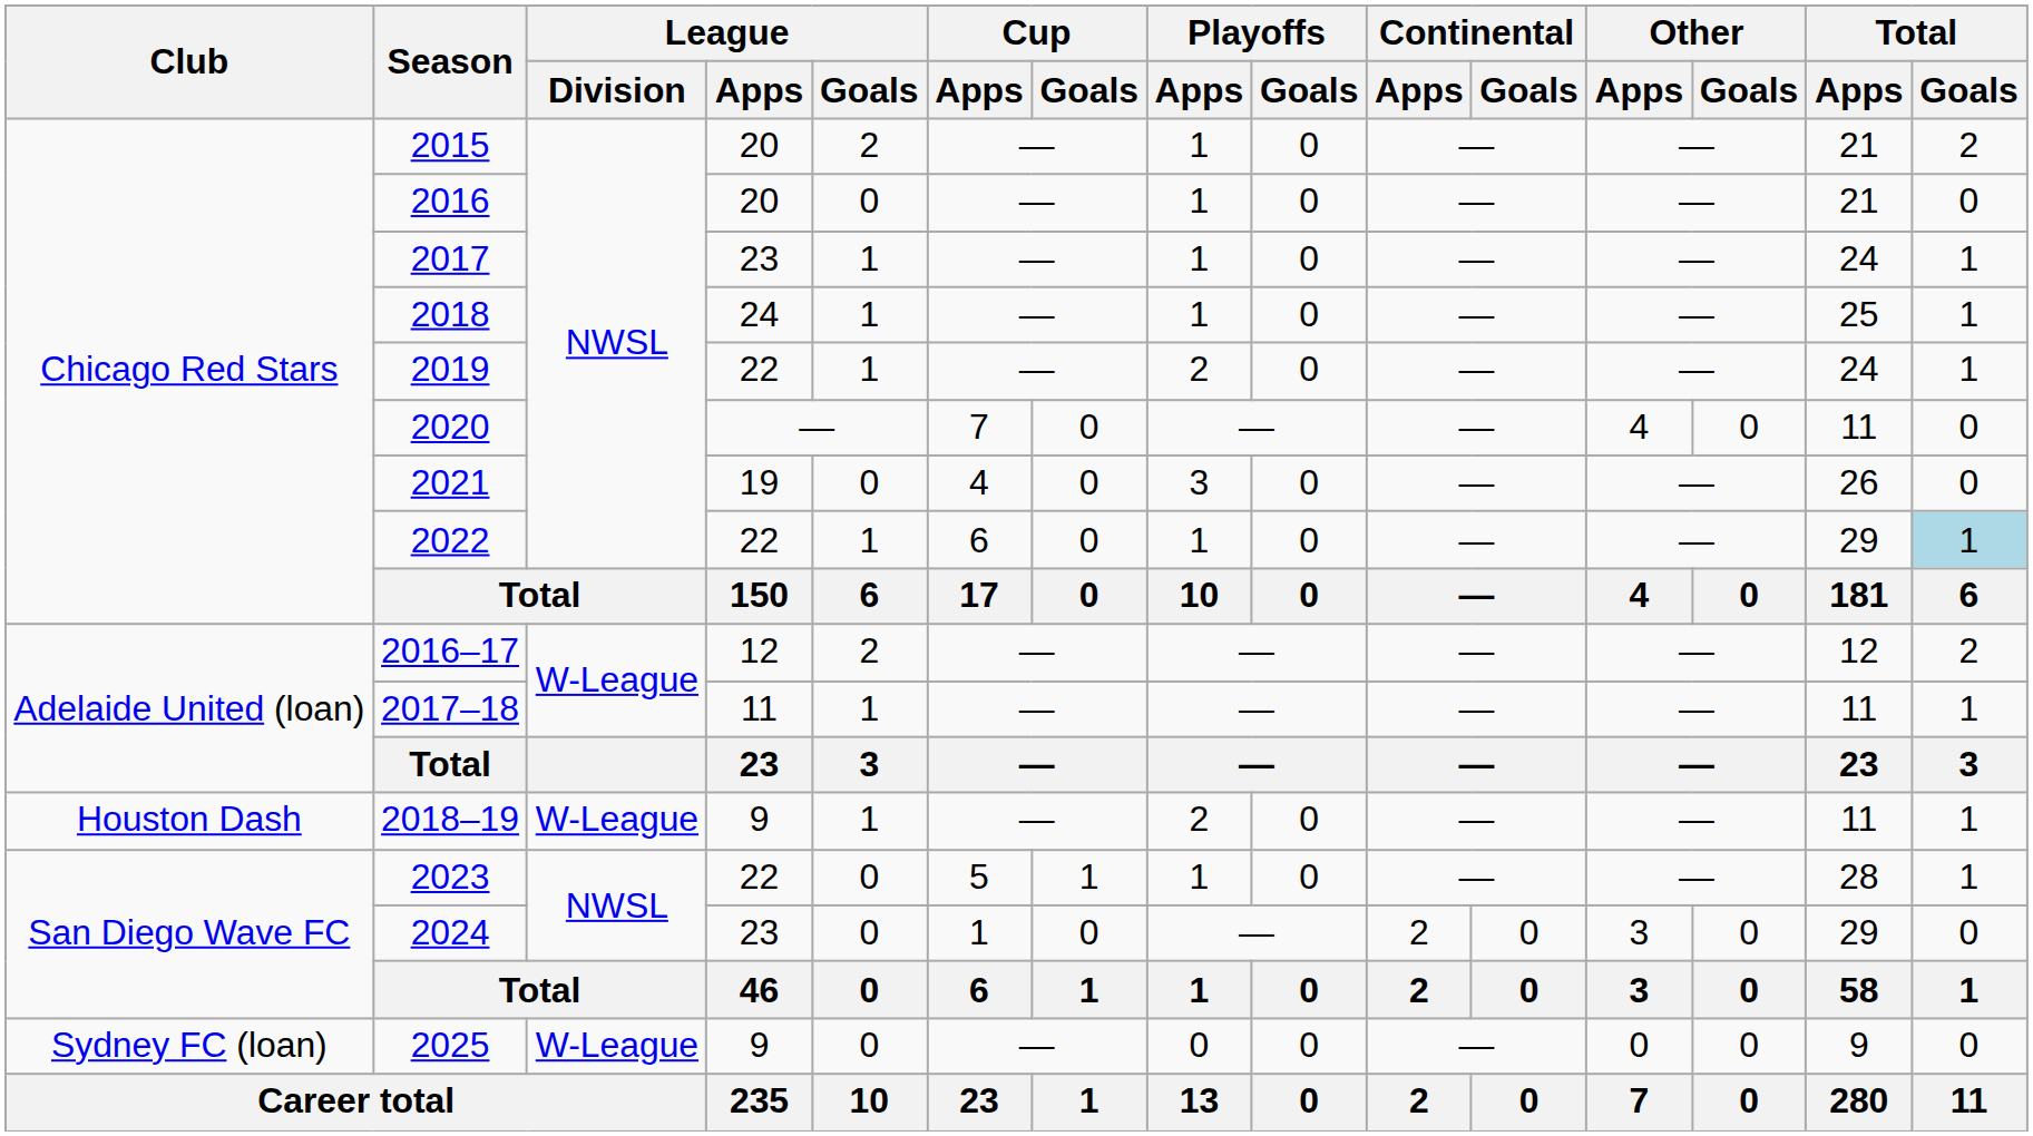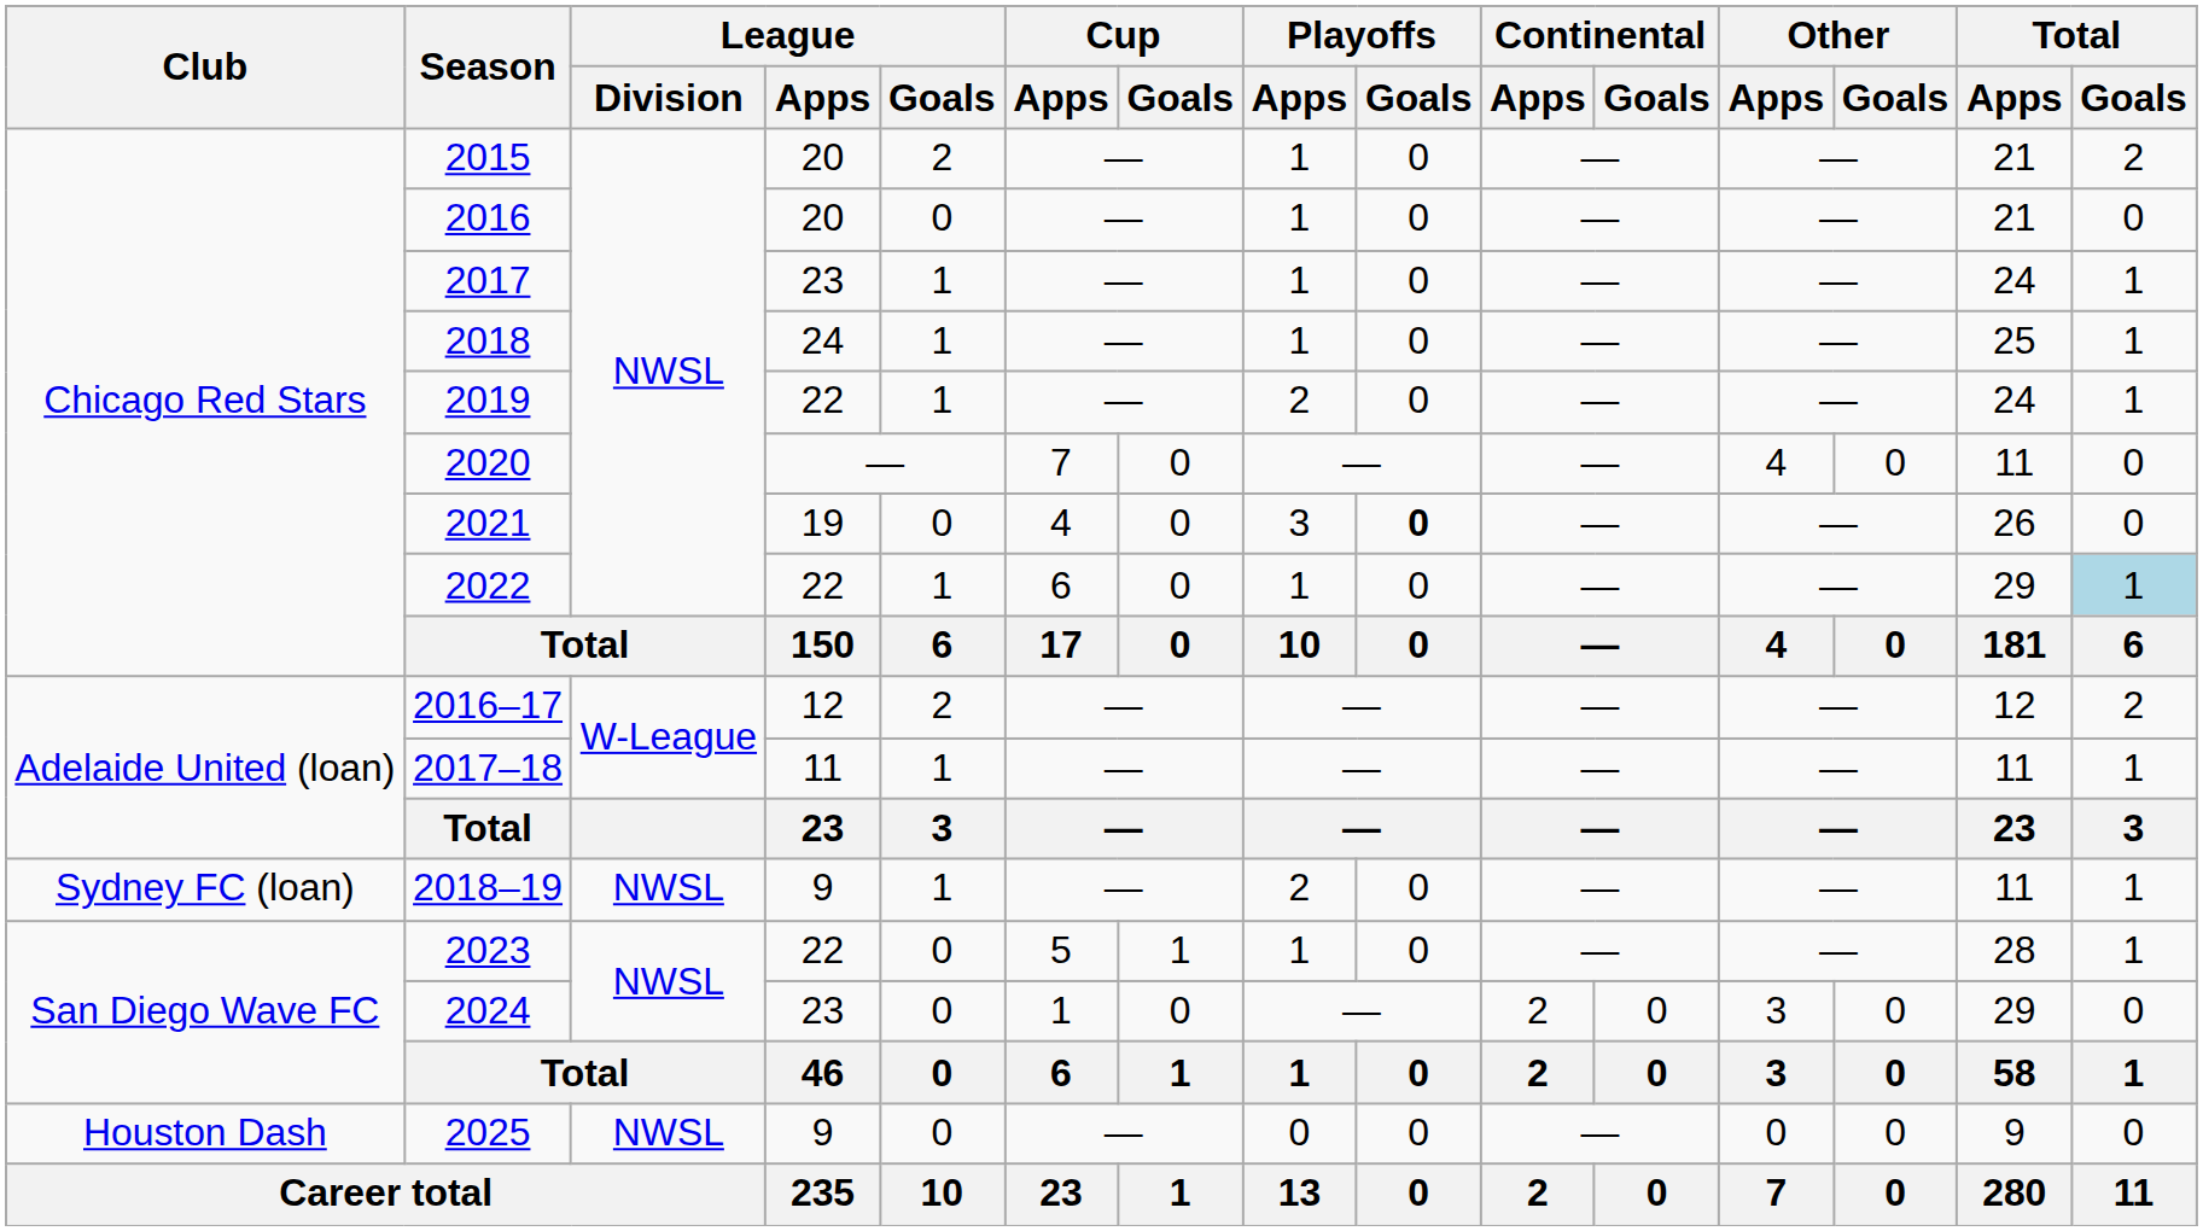 <table class="wikitable" style="text-align:center;">
 <tr>
 <th rowspan="2">Club</th>
 <th rowspan="2">Season</th>
 <th colspan="3">League</th>
 <th colspan="2">Cup</th>
 <th colspan="2">Playoffs</th>
 <th colspan="2">Continental</th>
 <th colspan="2">Other</th>
 <th colspan="2">Total</th>
 </tr>
 <tr>
 <th>Division</th>
 <th>Apps</th>
 <th>Goals</th>
 <th>Apps</th>
 <th>Goals</th>
 <th>Apps</th>
 <th>Goals</th>
 <th>Apps</th>
 <th>Goals</th>
 <th>Apps</th>
 <th>Goals</th>
 <th>Apps</th>
 <th>Goals</th>
 </tr>
 <tr>
 <td rowspan="9"><a href='#'>Chicago Red Stars</a></td>
 <td><a href='#'>2015</a></td>
 <td rowspan="8"><a href='#'>NWSL</a></td>
 <td>20</td>
 <td>2</td>
 <td colspan="2">—</td>
 <td>1</td>
 <td>0</td>
 <td colspan="2">—</td>
 <td colspan="2">—</td>
 <td>21</td>
 <td>2</td>
 </tr>
 <tr>
 <td><a href='#'>2016</a></td>
 <td>20</td>
 <td>0</td>
 <td colspan="2">—</td>
 <td>1</td>
 <td>0</td>
 <td colspan="2">—</td>
 <td colspan="2">—</td>
 <td>21</td>
 <td>0</td>
 </tr>
 <tr>
 <td><a href='#'>2017</a></td>
 <td>23</td>
 <td>1</td>
 <td colspan="2">—</td>
 <td>1</td>
 <td>0</td>
 <td colspan="2">—</td>
 <td colspan="2">—</td>
 <td>24</td>
 <td>1</td>
 </tr>
 <tr>
 <td><a href='#'>2018</a></td>
 <td>24</td>
 <td>1</td>
 <td colspan="2">—</td>
 <td>1</td>
 <td>0</td>
 <td colspan="2">—</td>
 <td colspan="2">—</td>
 <td>25</td>
 <td>1</td>
 </tr>
 <tr>
 <td><a href='#'>2019</a></td>
 <td>22</td>
 <td>1</td>
 <td colspan="2">—</td>
 <td>2</td>
 <td>0</td>
 <td colspan="2">—</td>
 <td colspan="2">—</td>
 <td>24</td>
 <td>1</td>
 </tr>
 <tr>
 <td><a href='#'>2020</a></td>
 <td colspan="2">—</td>
 <td>7</td>
 <td>0</td>
 <td colspan="2">—</td>
 <td colspan="2">—</td>
 <td>4</td>
 <td>0</td>
 <td>11</td>
 <td>0</td>
 </tr>
 <tr>
 <td><a href='#'>2021</a></td>
 <td>19</td>
 <td>0</td>
 <td>4</td>
 <td>0</td>
 <td>3</td>
-<td>0</td>
+<td><strong>0</strong></td>
 <td colspan="2">—</td>
 <td colspan="2">—</td>
 <td>26</td>
 <td>0</td>
 </tr>
 <tr>
 <td><a href='#'>2022</a></td>
 <td>22</td>
 <td>1</td>
 <td>6</td>
 <td>0</td>
 <td>1</td>
 <td>0</td>
 <td colspan="2">—</td>
 <td colspan="2">—</td>
 <td>29</td>
 <td style="background: lightblue;">1</td>
 </tr>
 <tr>
 <th colspan="2">Total</th>
 <th>150</th>
 <th>6</th>
 <th>17</th>
 <th>0</th>
 <th>10</th>
 <th>0</th>
 <th colspan="2">—</th>
 <th>4</th>
 <th>0</th>
 <th>181</th>
 <th>6</th>
 </tr>
 <tr>
 <td rowspan="3"><a href='#'>Adelaide United</a> (loan)</td>
 <td><a href='#'>2016–17</a></td>
 <td rowspan="2"><a href='#'>W-League</a></td>
 <td>12</td>
 <td>2</td>
 <td colspan="2">—</td>
 <td colspan="2">—</td>
 <td colspan="2">—</td>
 <td colspan="2">—</td>
 <td>12</td>
 <td>2</td>
 </tr>
 <tr>
 <td><a href='#'>2017–18</a></td>
 <td>11</td>
 <td>1</td>
 <td colspan="2">—</td>
 <td colspan="2">—</td>
 <td colspan="2">—</td>
 <td colspan="2">—</td>
 <td>11</td>
 <td>1</td>
 </tr>
 <tr>
 <th>Total</th>
 <th></th>
 <th>23</th>
 <th>3</th>
 <th colspan="2">—</th>
 <th colspan="2">—</th>
 <th colspan="2">—</th>
 <th colspan="2">—</th>
 <th>23</th>
 <th>3</th>
 </tr>
 <tr>
-<td><a href='#'>Houston Dash</a></td>
+<td><a href='#'>Sydney FC</a> (loan)</td>
 <td><a href='#'>2018–19</a></td>
-<td><a href='#'>W-League</a></td>
+<td><a href='#'>NWSL</a></td>
 <td>9</td>
 <td>1</td>
 <td colspan="2">—</td>
 <td>2</td>
 <td>0</td>
 <td colspan="2">—</td>
 <td colspan="2">—</td>
 <td>11</td>
 <td>1</td>
 </tr>
 <tr>
 <td rowspan="3"><a href='#'>San Diego Wave FC</a></td>
 <td><a href='#'>2023</a></td>
 <td rowspan="2"><a href='#'>NWSL</a></td>
 <td>22</td>
 <td>0</td>
 <td>5</td>
 <td>1</td>
 <td>1</td>
 <td>0</td>
 <td colspan="2">—</td>
 <td colspan="2">—</td>
 <td>28</td>
 <td>1</td>
 </tr>
 <tr>
 <td><a href='#'>2024</a></td>
 <td>23</td>
 <td>0</td>
 <td>1</td>
 <td>0</td>
 <td colspan="2">—</td>
 <td>2</td>
 <td>0</td>
 <td>3</td>
 <td>0</td>
 <td>29</td>
 <td>0</td>
 </tr>
 <tr>
 <th colspan="2">Total</th>
 <th>46</th>
 <th>0</th>
 <th>6</th>
 <th>1</th>
 <th>1</th>
 <th>0</th>
 <th>2</th>
 <th>0</th>
 <th>3</th>
 <th>0</th>
 <th>58</th>
 <th>1</th>
 </tr>
 <tr>
-<td><a href='#'>Sydney FC</a> (loan)</td>
+<td><a href='#'>Houston Dash</a></td>
 <td><a href='#'>2025</a></td>
-<td><a href='#'>W-League</a></td>
+<td><a href='#'>NWSL</a></td>
 <td>9</td>
 <td>0</td>
 <td colspan="2">—</td>
 <td>0</td>
 <td>0</td>
 <td colspan="2">—</td>
 <td>0</td>
 <td>0</td>
 <td>9</td>
 <td>0</td>
 </tr>
 <tr>
 <th colspan="3">Career total</th>
 <th>235</th>
 <th>10</th>
 <th>23</th>
 <th>1</th>
 <th>13</th>
 <th>0</th>
 <th>2</th>
 <th>0</th>
 <th>7</th>
 <th>0</th>
 <th>280</th>
 <th>11</th>
 </tr>
 </table>
